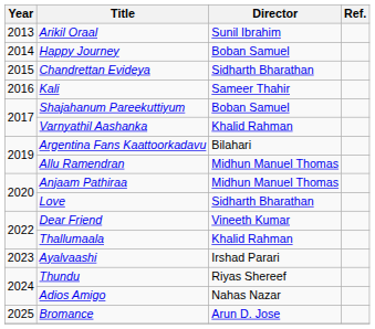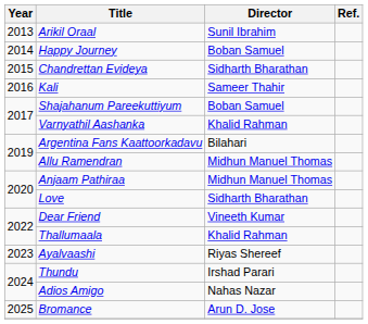 <table class="wikitable">
 <tr>
 <th>Year</th>
 <th>Title</th>
 <th>Director</th>
 <th>Ref.</th>
 </tr>
 <tr>
 <td>2013</td>
 <td><em><a href='#'>Arikil Oraal</a></em></td>
 <td><a href='#'>Sunil Ibrahim</a></td>
 <td></td>
 </tr>
 <tr>
 <td>2014</td>
 <td><em><a href='#'>Happy Journey</a></em></td>
 <td><a href='#'>Boban Samuel</a></td>
 <td></td>
 </tr>
 <tr>
 <td>2015</td>
 <td><em><a href='#'>Chandrettan Evideya</a></em></td>
 <td><a href='#'>Sidharth Bharathan</a></td>
 <td></td>
 </tr>
 <tr>
 <td>2016</td>
 <td><em><a href='#'>Kali</a></em></td>
 <td><a href='#'>Sameer Thahir</a></td>
 <td></td>
 </tr>
 <tr>
 <td rowspan=2>2017</td>
 <td><em><a href='#'>Shajahanum Pareekuttiyum</a></em></td>
 <td><a href='#'>Boban Samuel</a></td>
 <td></td>
 </tr>
 <tr>
 <td><em><a href='#'>Varnyathil Aashanka</a></em></td>
 <td><a href='#'>Khalid Rahman</a></td>
 <td></td>
 </tr>
 <tr>
 <td rowspan=2>2019</td>
 <td><em><a href='#'>Argentina Fans Kaattoorkadavu</a></em></td>
 <td>Bilahari</td>
 <td></td>
 </tr>
 <tr>
 <td><em><a href='#'>Allu Ramendran</a></em></td>
 <td><a href='#'>Midhun Manuel Thomas</a></td>
 <td></td>
 </tr>
 <tr>
 <td rowspan=2>2020</td>
 <td><em><a href='#'>Anjaam Pathiraa</a></em></td>
 <td><a href='#'>Midhun Manuel Thomas</a></td>
 <td></td>
 </tr>
 <tr>
 <td><em><a href='#'>Love</a></em></td>
 <td><a href='#'>Sidharth Bharathan</a></td>
 <td></td>
 </tr>
 <tr>
 <td rowspan=2>2022</td>
 <td><em><a href='#'>Dear Friend</a></em></td>
 <td><a href='#'>Vineeth Kumar</a></td>
 <td></td>
 </tr>
 <tr>
 <td><em><a href='#'>Thallumaala</a></em></td>
 <td><a href='#'>Khalid Rahman</a></td>
 <td></td>
 </tr>
 <tr>
 <td>2023</td>
 <td><em><a href='#'>Ayalvaashi</a></em></td>
-<td>Irshad Parari</td>
+<td>Riyas Shereef</td>
 <td></td>
 </tr>
 <tr>
 <td rowspan=2>2024</td>
 <td><em><a href='#'>Thundu</a></em></td>
-<td>Riyas Shereef</td>
+<td>Irshad Parari</td>
 <td></td>
 </tr>
 <tr>
 <td><em><a href='#'>Adios Amigo</a></em></td>
 <td>Nahas Nazar</td>
 <td></td>
 </tr>
 <tr>
 <td>2025</td>
 <td><em><a href='#'>Bromance</a></em></td>
 <td><a href='#'>Arun D. Jose</a></td>
 <td></td>
 </tr>
 <tr>
 </tr>
 </table>
